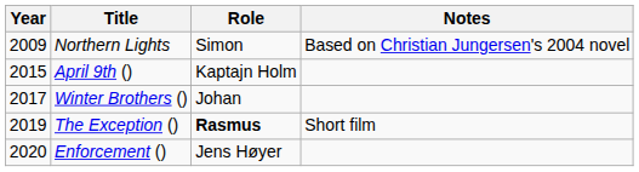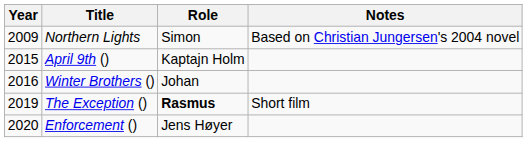 <table class="wikitable sortable">
 <tr>
 <th>Year</th>
 <th>Title</th>
 <th>Role</th>
 <th class="unsortable">Notes</th>
 </tr>
 <tr>
 <td>2009</td>
 <td><em>Northern Lights</em></td>
 <td>Simon</td>
 <td>Based on <a href='#'>Christian Jungersen</a>'s 2004 novel</td>
 </tr>
 <tr>
 <td>2015</td>
 <td><em><a href='#'>April 9th</a></em> ()</td>
 <td>Kaptajn Holm</td>
 <td></td>
 </tr>
 <tr>
-<td>2017</td>
+<td>2016</td>
 <td><em><a href='#'>Winter Brothers</a></em> ()</td>
 <td>Johan</td>
 <td></td>
 </tr>
 <tr>
 <td>2019</td>
 <td><a href='#'><em>The Exception</em></a> ()</td>
 <td><strong>Rasmus</strong></td>
 <td>Short film</td>
 </tr>
 <tr>
 <td>2020</td>
 <td><em><a href='#'>Enforcement</a></em> ()</td>
 <td>Jens Høyer</td>
 <td></td>
 </tr>
 </table>
